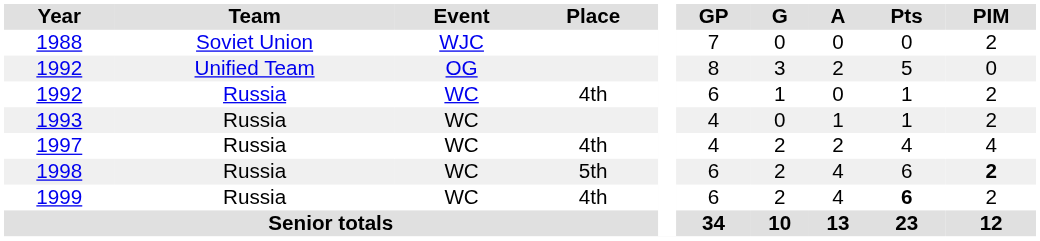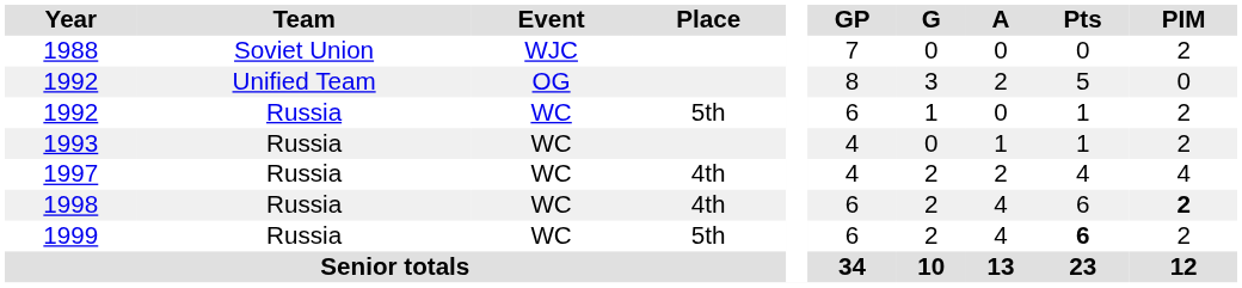 <table border="0" cellpadding="1" cellspacing="0" style="text-align:center; width:50em">
 <tr ALIGN="center" bgcolor="#e0e0e0">
 <th>Year</th>
 <th>Team</th>
 <th>Event</th>
 <th>Place</th>
 <th ALIGN="center" rowspan="99" bgcolor="#ffffff"> </th>
 <th>GP</th>
 <th>G</th>
 <th>A</th>
 <th>Pts</th>
 <th>PIM</th>
 </tr>
 <tr>
 <td><a href='#'>1988</a></td>
 <td><a href='#'>Soviet Union</a></td>
 <td><a href='#'>WJC</a></td>
 <td></td>
 <td>7</td>
 <td>0</td>
 <td>0</td>
 <td>0</td>
 <td>2</td>
 </tr>
 <tr bgcolor="#f0f0f0">
 <td><a href='#'>1992</a></td>
 <td><a href='#'>Unified Team</a></td>
 <td><a href='#'>OG</a></td>
 <td></td>
 <td>8</td>
 <td>3</td>
 <td>2</td>
 <td>5</td>
 <td>0</td>
 </tr>
 <tr>
 <td><a href='#'>1992</a></td>
 <td><a href='#'>Russia</a></td>
 <td><a href='#'>WC</a></td>
-<td>4th</td>
+<td>5th</td>
 <td>6</td>
 <td>1</td>
 <td>0</td>
 <td>1</td>
 <td>2</td>
 </tr>
 <tr bgcolor="#f0f0f0">
 <td><a href='#'>1993</a></td>
 <td>Russia</td>
 <td>WC</td>
 <td></td>
 <td>4</td>
 <td>0</td>
 <td>1</td>
 <td>1</td>
 <td>2</td>
 </tr>
 <tr>
 <td><a href='#'>1997</a></td>
 <td>Russia</td>
 <td>WC</td>
 <td>4th</td>
 <td>4</td>
 <td>2</td>
 <td>2</td>
 <td>4</td>
 <td>4</td>
 </tr>
 <tr bgcolor="#f0f0f0">
 <td><a href='#'>1998</a></td>
 <td>Russia</td>
 <td>WC</td>
-<td>5th</td>
+<td>4th</td>
 <td>6</td>
 <td>2</td>
 <td>4</td>
 <td>6</td>
 <td><strong>2</strong></td>
 </tr>
 <tr>
 <td><a href='#'>1999</a></td>
 <td>Russia</td>
 <td>WC</td>
-<td>4th</td>
+<td>5th</td>
 <td>6</td>
 <td>2</td>
 <td>4</td>
 <td><strong>6</strong></td>
 <td>2</td>
 </tr>
 <tr bgcolor="#e0e0e0">
 <th colspan=4>Senior totals</th>
 <th>34</th>
 <th>10</th>
 <th>13</th>
 <th>23</th>
 <th>12</th>
 </tr>
 </table>
